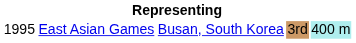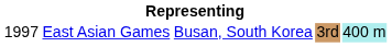 <table>
 <tr>
 <th colspan="5">Representing </th>
 </tr>
 <tr>
-<td>1995</td>
+<td>1997</td>
 <td><a href='#'>East Asian Games</a></td>
 <td><a href='#'>Busan, South Korea</a></td>
 <td bgcolor="cc9966">3rd</td>
 <td style="background: paleturquoise;">400 m</td>
 </tr>
 </table>
